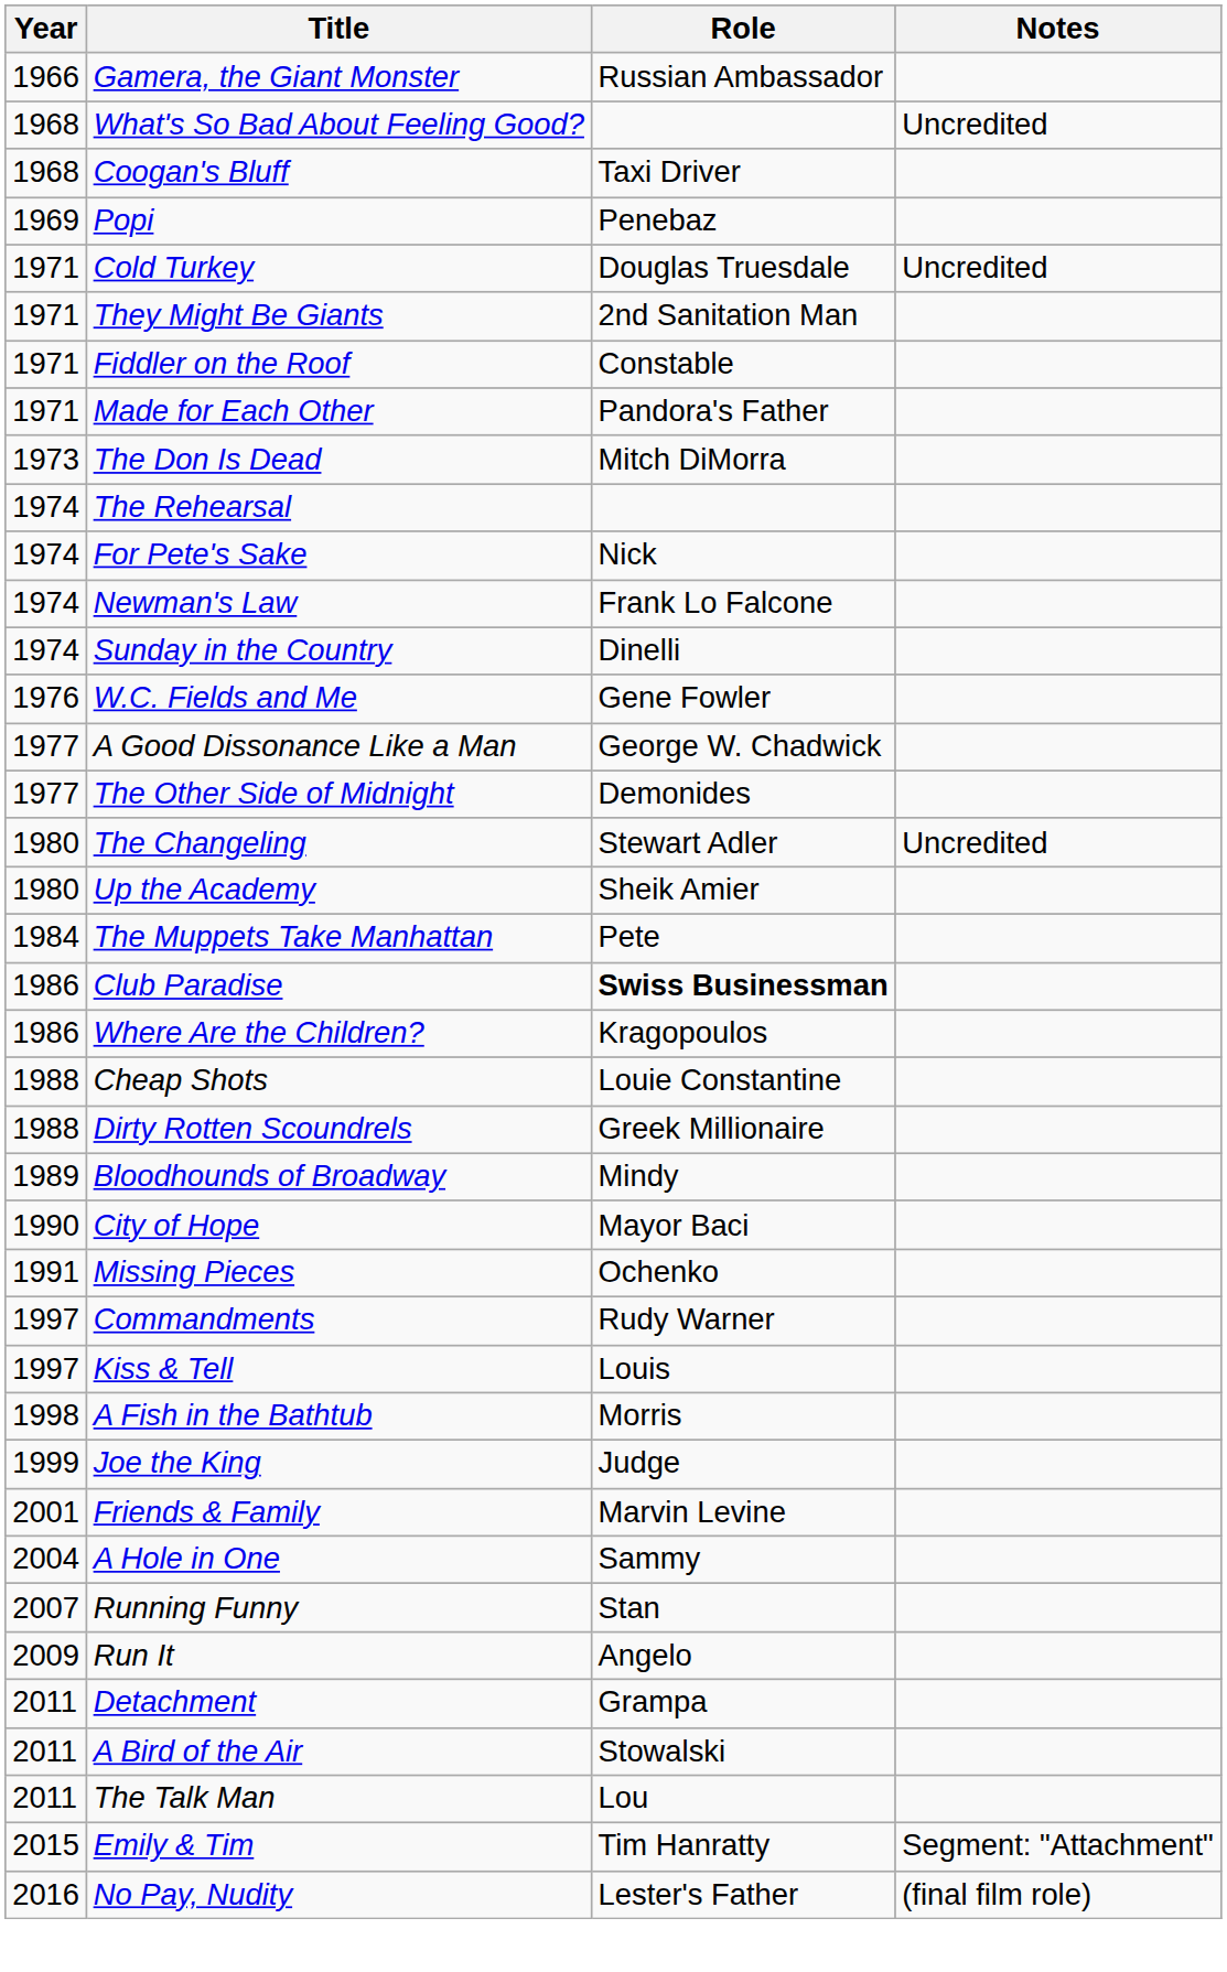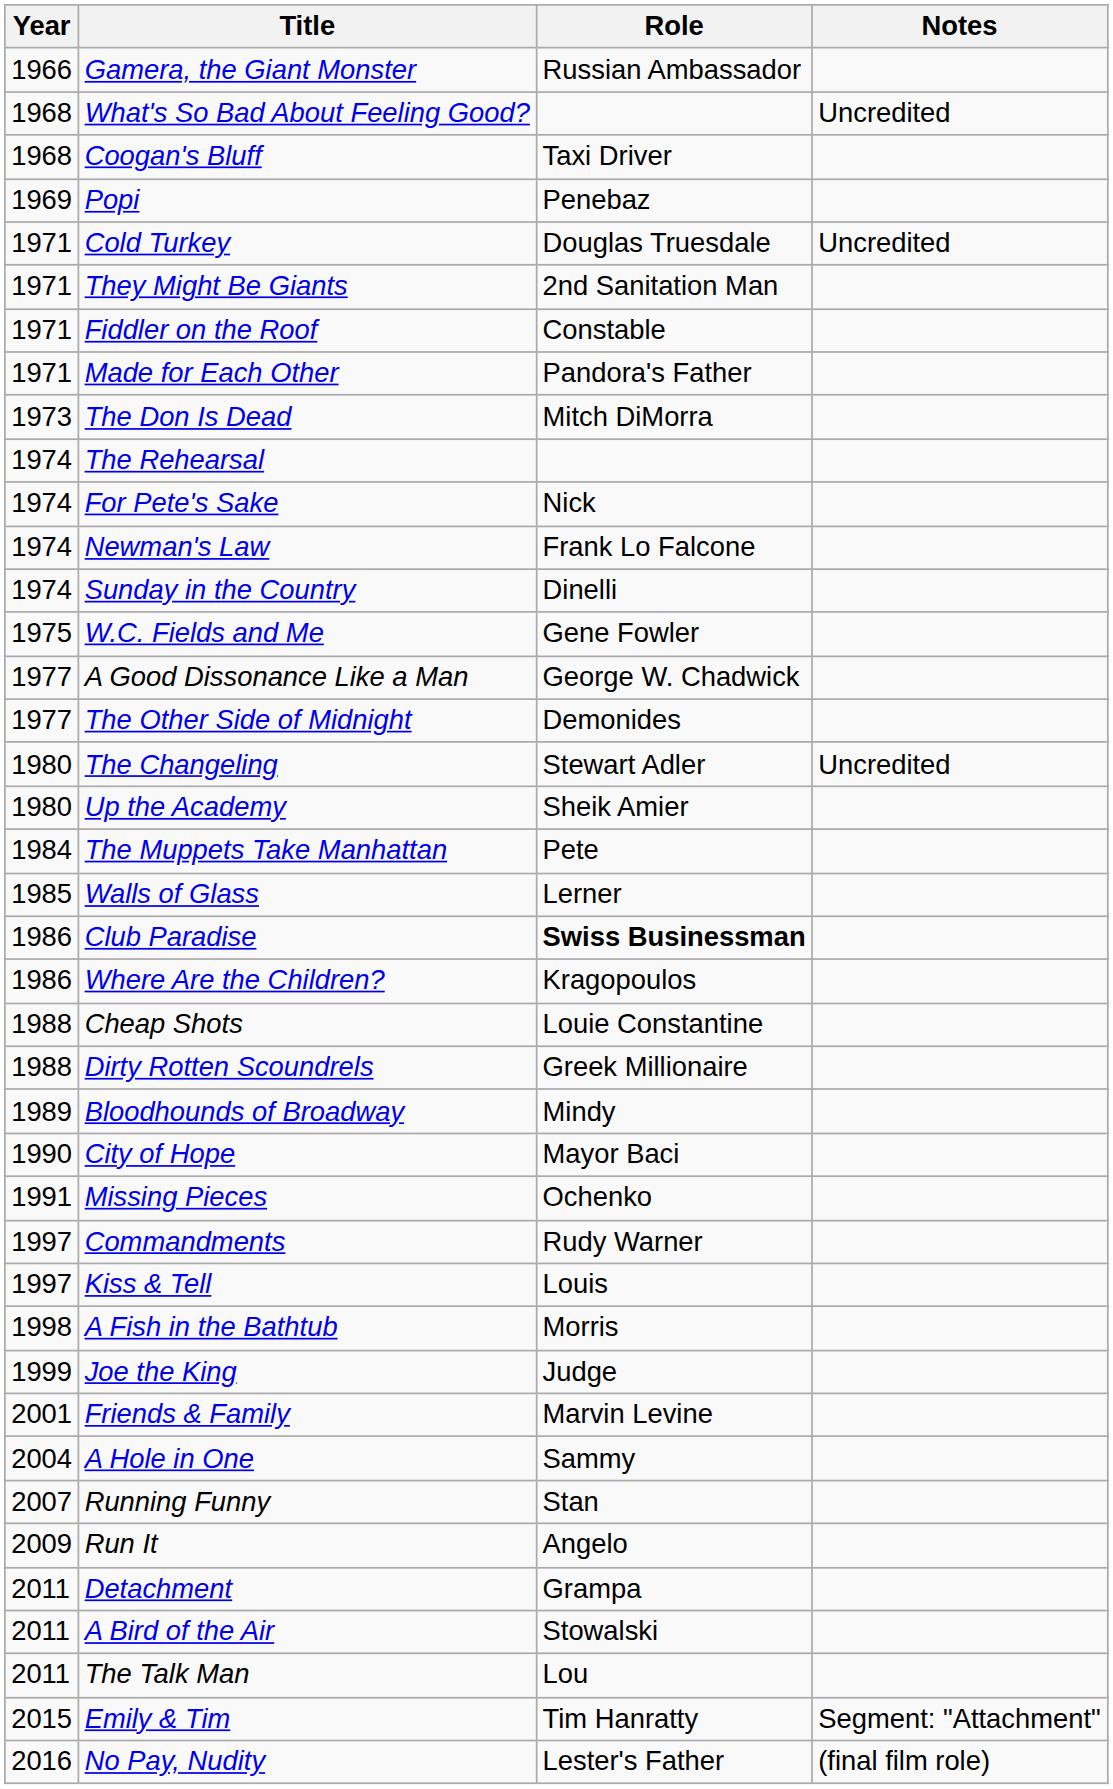 <table class="wikitable sortable">
 <tr>
 <th>Year</th>
 <th>Title</th>
 <th>Role</th>
 <th>Notes</th>
 </tr>
 <tr>
 <td>1966</td>
 <td><em><a href='#'>Gamera, the Giant Monster</a></em></td>
 <td>Russian Ambassador</td>
 <td></td>
 </tr>
 <tr>
 <td>1968</td>
 <td><em><a href='#'>What's So Bad About Feeling Good?</a></em></td>
 <td></td>
 <td>Uncredited</td>
 </tr>
 <tr>
 <td>1968</td>
 <td><em><a href='#'>Coogan's Bluff</a></em></td>
 <td>Taxi Driver</td>
 <td></td>
 </tr>
 <tr>
 <td>1969</td>
 <td><em><a href='#'>Popi</a></em></td>
 <td>Penebaz</td>
 <td></td>
 </tr>
 <tr>
 <td>1971</td>
 <td><em><a href='#'>Cold Turkey</a></em></td>
 <td>Douglas Truesdale</td>
 <td>Uncredited</td>
 </tr>
 <tr>
 <td>1971</td>
 <td><em><a href='#'>They Might Be Giants</a></em></td>
 <td>2nd Sanitation Man</td>
 <td></td>
 </tr>
 <tr>
 <td>1971</td>
 <td><em><a href='#'>Fiddler on the Roof</a></em></td>
 <td>Constable</td>
 <td></td>
 </tr>
 <tr>
 <td>1971</td>
 <td><em><a href='#'>Made for Each Other</a></em></td>
 <td>Pandora's Father</td>
 <td></td>
 </tr>
 <tr>
 <td>1973</td>
 <td><em><a href='#'>The Don Is Dead</a></em></td>
 <td>Mitch DiMorra</td>
 <td></td>
 </tr>
 <tr>
 <td>1974</td>
 <td><em><a href='#'>The Rehearsal</a></em></td>
 <td></td>
 <td></td>
 </tr>
 <tr>
 <td>1974</td>
 <td><em><a href='#'>For Pete's Sake</a></em></td>
 <td>Nick</td>
 <td></td>
 </tr>
 <tr>
 <td>1974</td>
 <td><em><a href='#'>Newman's Law</a></em></td>
 <td>Frank Lo Falcone</td>
 <td></td>
 </tr>
 <tr>
 <td>1974</td>
 <td><em><a href='#'>Sunday in the Country</a></em></td>
 <td>Dinelli</td>
 <td></td>
 </tr>
 <tr>
-<td>1976</td>
+<td>1975</td>
 <td><em><a href='#'>W.C. Fields and Me</a></em></td>
 <td>Gene Fowler</td>
 <td></td>
 </tr>
 <tr>
 <td>1977</td>
 <td><em>A Good Dissonance Like a Man</em></td>
 <td>George W. Chadwick</td>
 <td></td>
 </tr>
 <tr>
 <td>1977</td>
 <td><em><a href='#'>The Other Side of Midnight</a></em></td>
 <td>Demonides</td>
 <td></td>
 </tr>
 <tr>
 <td>1980</td>
 <td><em><a href='#'>The Changeling</a></em></td>
 <td>Stewart Adler</td>
 <td>Uncredited</td>
 </tr>
 <tr>
 <td>1980</td>
 <td><em><a href='#'>Up the Academy</a></em></td>
 <td>Sheik Amier</td>
 <td></td>
 </tr>
 <tr>
 <td>1984</td>
 <td><em><a href='#'>The Muppets Take Manhattan</a></em></td>
 <td>Pete</td>
+<td></td>
+</tr>
+<tr>
+<td>1985</td>
+<td><em><a href='#'>Walls of Glass</a></em></td>
+<td>Lerner</td>
 <td></td>
 </tr>
 <tr>
 <td>1986</td>
 <td><em><a href='#'>Club Paradise</a></em></td>
 <td><strong>Swiss Businessman</strong></td>
 <td></td>
 </tr>
 <tr>
 <td>1986</td>
 <td><em><a href='#'>Where Are the Children?</a></em></td>
 <td>Kragopoulos</td>
 <td></td>
 </tr>
 <tr>
 <td>1988</td>
 <td><em>Cheap Shots</em></td>
 <td>Louie Constantine</td>
 <td></td>
 </tr>
 <tr>
 <td>1988</td>
 <td><em><a href='#'>Dirty Rotten Scoundrels</a></em></td>
 <td>Greek Millionaire</td>
 <td></td>
 </tr>
 <tr>
 <td>1989</td>
 <td><em><a href='#'>Bloodhounds of Broadway</a></em></td>
 <td>Mindy</td>
 <td></td>
 </tr>
 <tr>
 <td>1990</td>
 <td><em><a href='#'>City of Hope</a></em></td>
 <td>Mayor Baci</td>
 <td></td>
 </tr>
 <tr>
 <td>1991</td>
 <td><em><a href='#'>Missing Pieces</a></em></td>
 <td>Ochenko</td>
 <td></td>
 </tr>
 <tr>
 <td>1997</td>
 <td><em><a href='#'>Commandments</a></em></td>
 <td>Rudy Warner</td>
 <td></td>
 </tr>
 <tr>
 <td>1997</td>
 <td><em><a href='#'>Kiss & Tell</a></em></td>
 <td>Louis</td>
 <td></td>
 </tr>
 <tr>
 <td>1998</td>
 <td><em><a href='#'>A Fish in the Bathtub</a></em></td>
 <td>Morris</td>
 <td></td>
 </tr>
 <tr>
 <td>1999</td>
 <td><em><a href='#'>Joe the King</a></em></td>
 <td>Judge</td>
 <td></td>
 </tr>
 <tr>
 <td>2001</td>
 <td><em><a href='#'>Friends & Family</a></em></td>
 <td>Marvin Levine</td>
 <td></td>
 </tr>
 <tr>
 <td>2004</td>
 <td><em><a href='#'>A Hole in One</a></em></td>
 <td>Sammy</td>
 <td></td>
 </tr>
 <tr>
 <td>2007</td>
 <td><em>Running Funny</em></td>
 <td>Stan</td>
 <td></td>
 </tr>
 <tr>
 <td>2009</td>
 <td><em>Run It</em></td>
 <td>Angelo</td>
 <td></td>
 </tr>
 <tr>
 <td>2011</td>
 <td><em><a href='#'>Detachment</a></em></td>
 <td>Grampa</td>
 <td></td>
 </tr>
 <tr>
 <td>2011</td>
 <td><em><a href='#'>A Bird of the Air</a></em></td>
 <td>Stowalski</td>
 <td></td>
 </tr>
 <tr>
 <td>2011</td>
 <td><em>The Talk Man</em></td>
 <td>Lou</td>
 <td></td>
 </tr>
 <tr>
 <td>2015</td>
 <td><em><a href='#'>Emily & Tim</a></em></td>
 <td>Tim Hanratty</td>
 <td>Segment: "Attachment"</td>
 </tr>
 <tr>
 <td>2016</td>
 <td><em><a href='#'>No Pay, Nudity</a></em></td>
 <td>Lester's Father</td>
 <td>(final film role)</td>
 </tr>
 </table>
